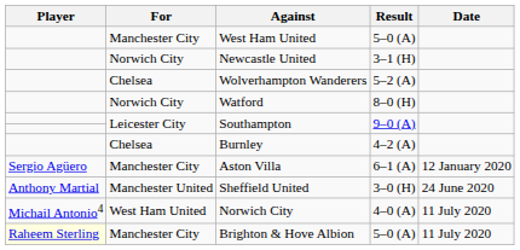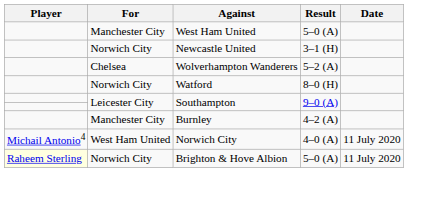 <table class="wikitable">
 <tr>
 <th>Player</th>
 <th>For</th>
 <th>Against</th>
 <th>Result</th>
 <th>Date</th>
 </tr>
 <tr>
 <td> </td>
 <td>Manchester City</td>
 <td>West Ham United</td>
 <td>5–0 (A)</td>
 <td></td>
 </tr>
 <tr>
 <td> </td>
 <td>Norwich City</td>
 <td>Newcastle United</td>
 <td>3–1 (H)</td>
 <td></td>
 </tr>
 <tr>
 <td> </td>
 <td>Chelsea</td>
 <td>Wolverhampton Wanderers</td>
 <td>5–2 (A)</td>
 <td></td>
 </tr>
 <tr>
 <td> </td>
 <td>Norwich City</td>
 <td>Watford</td>
 <td>8–0 (H)</td>
 <td></td>
 </tr>
 <tr>
 <td> </td>
 <td rowspan="2">Leicester City</td>
 <td rowspan="2">Southampton</td>
 <td rowspan="2"><a href='#'>9–0 (A)</a></td>
 <td rowspan="2"></td>
 </tr>
 <tr>
 <td> </td>
 </tr>
 <tr>
 <td> </td>
-<td>Chelsea</td>
+<td>Manchester City</td>
 <td>Burnley</td>
 <td>4–2 (A)</td>
 <td></td>
-</tr>
-<tr>
-<td> <a href='#'>Sergio Agüero</a></td>
-<td>Manchester City</td>
-<td>Aston Villa</td>
-<td>6–1 (A)</td>
-<td>12 January 2020</td>
-</tr>
-<tr>
-<td> <a href='#'>Anthony Martial</a></td>
-<td>Manchester United</td>
-<td>Sheffield United</td>
-<td>3–0 (H)</td>
-<td>24 June 2020</td>
 </tr>
 <tr>
 <td> <a href='#'>Michail Antonio</a><sup>4</sup></td>
 <td>West Ham United</td>
 <td>Norwich City</td>
 <td>4–0 (A)</td>
 <td>11 July 2020</td>
 </tr>
 <tr>
 <td style="background: lightyellow;"> <a href='#'>Raheem Sterling</a></td>
-<td>Manchester City</td>
+<td>Norwich City</td>
 <td>Brighton & Hove Albion</td>
 <td>5–0 (A)</td>
 <td>11 July 2020</td>
 </tr>
 </table>
